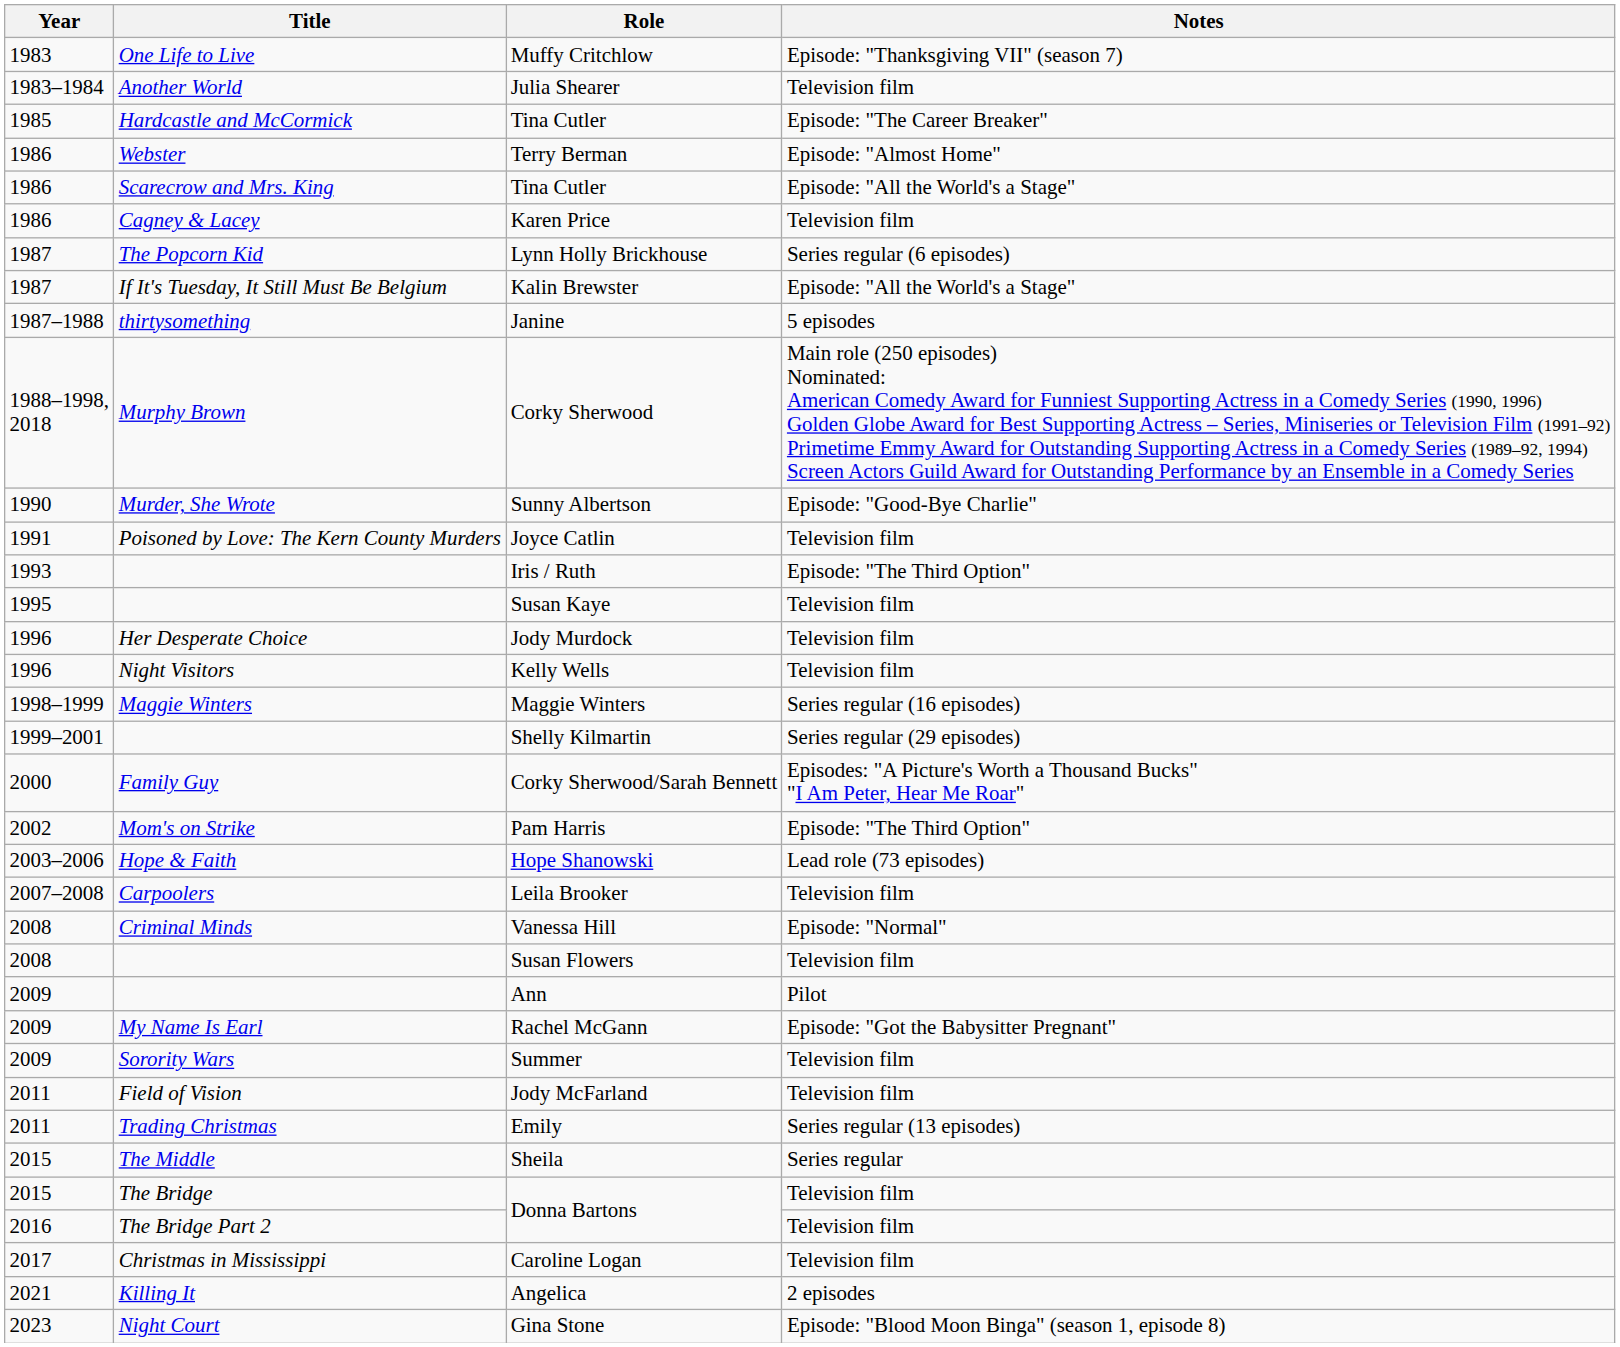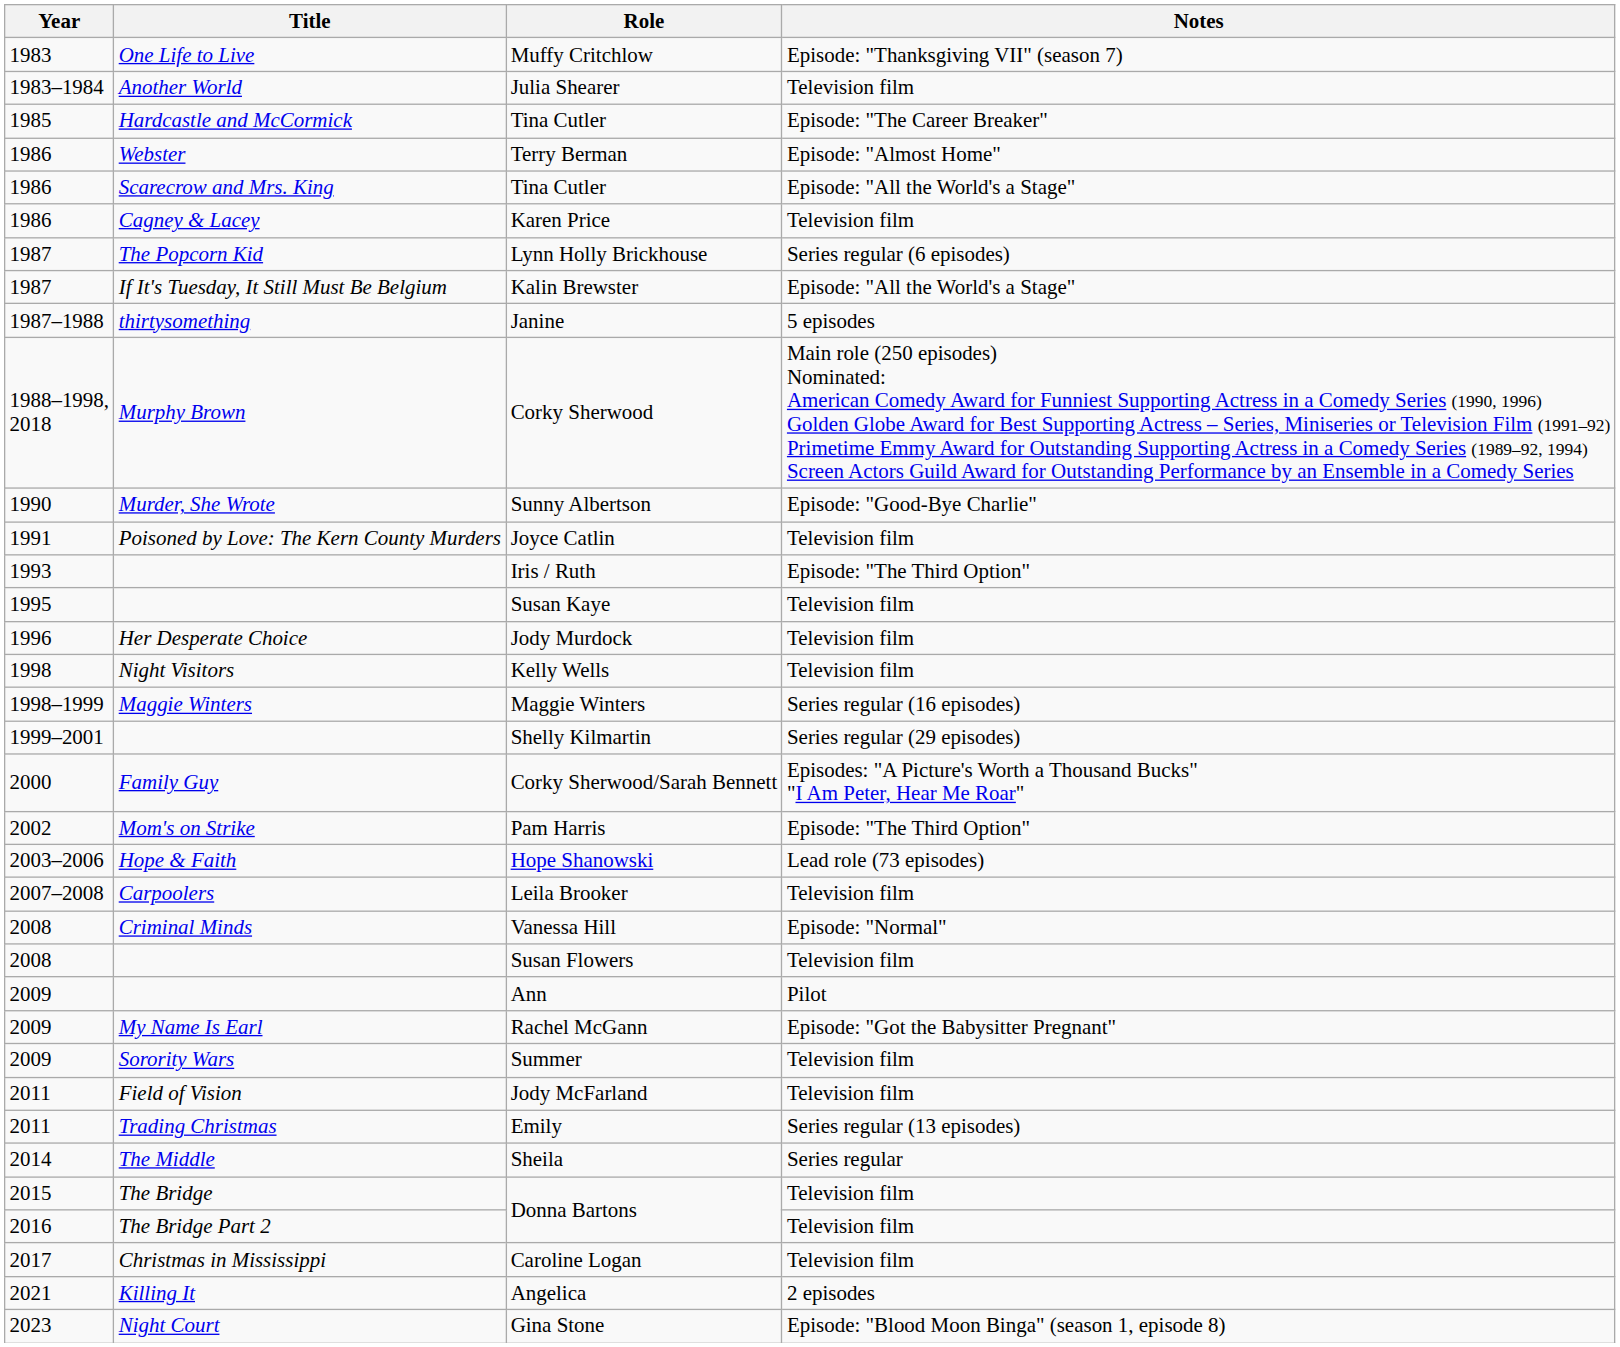 <table class="wikitable sortable">
 <tr>
 <th>Year</th>
 <th>Title</th>
 <th>Role</th>
 <th class="unsortable">Notes</th>
 </tr>
 <tr>
 <td>1983</td>
 <td><em><a href='#'>One Life to Live</a></em></td>
 <td>Muffy Critchlow</td>
 <td>Episode: "Thanksgiving VII" (season 7)</td>
 </tr>
 <tr>
 <td>1983–1984</td>
 <td><em><a href='#'>Another World</a></em></td>
 <td>Julia Shearer</td>
 <td>Television film</td>
 </tr>
 <tr>
 <td>1985</td>
 <td><em><a href='#'>Hardcastle and McCormick</a></em></td>
 <td>Tina Cutler</td>
 <td>Episode: "The Career Breaker"</td>
 </tr>
 <tr>
 <td>1986</td>
 <td><em><a href='#'>Webster</a></em></td>
 <td>Terry Berman</td>
 <td>Episode: "Almost Home"</td>
 </tr>
 <tr>
 <td>1986</td>
 <td><em><a href='#'>Scarecrow and Mrs. King</a></em></td>
 <td>Tina Cutler</td>
 <td>Episode: "All the World's a Stage"</td>
 </tr>
 <tr>
 <td>1986</td>
 <td><em><a href='#'>Cagney & Lacey</a></em></td>
 <td>Karen Price</td>
 <td>Television film</td>
 </tr>
 <tr>
 <td>1987</td>
 <td><em><a href='#'>The Popcorn Kid</a></em></td>
 <td>Lynn Holly Brickhouse</td>
 <td>Series regular (6 episodes)</td>
 </tr>
 <tr>
 <td>1987</td>
 <td><em>If It's Tuesday, It Still Must Be Belgium</em></td>
 <td>Kalin Brewster</td>
 <td>Episode: "All the World's a Stage"</td>
 </tr>
 <tr>
 <td>1987–1988</td>
 <td><em><a href='#'>thirtysomething</a></em></td>
 <td>Janine</td>
 <td>5 episodes</td>
 </tr>
 <tr>
 <td>1988–1998,<br>2018</td>
 <td><em><a href='#'>Murphy Brown</a></em></td>
 <td>Corky Sherwood</td>
 <td>Main role (250 episodes)<br>Nominated: <br>  <a href='#'>American Comedy Award for Funniest Supporting Actress in a Comedy Series</a> <small>(1990, 1996)</small><br><a href='#'>Golden Globe Award for Best Supporting Actress – Series, Miniseries or Television Film</a> <small>(1991–92)</small><br><a href='#'>Primetime Emmy Award for Outstanding Supporting Actress in a Comedy Series</a> <small>(1989–92, 1994)</small><br><a href='#'>Screen Actors Guild Award for Outstanding Performance by an Ensemble in a Comedy Series</a></td>
 </tr>
 <tr>
 <td>1990</td>
 <td><em><a href='#'>Murder, She Wrote</a></em></td>
 <td>Sunny Albertson</td>
 <td>Episode: "Good-Bye Charlie"</td>
 </tr>
 <tr>
 <td>1991</td>
 <td><em>Poisoned by Love: The Kern County Murders</em></td>
 <td>Joyce Catlin</td>
 <td>Television film</td>
 </tr>
 <tr>
 <td>1993</td>
 <td><em></em></td>
 <td>Iris / Ruth</td>
 <td>Episode: "The Third Option"</td>
 </tr>
 <tr>
 <td>1995</td>
 <td><em></em></td>
 <td>Susan Kaye</td>
 <td>Television film</td>
 </tr>
 <tr>
 <td>1996</td>
 <td><em>Her Desperate Choice</em></td>
 <td>Jody Murdock</td>
 <td>Television film</td>
 </tr>
 <tr>
-<td>1996</td>
+<td>1998</td>
 <td><em>Night Visitors</em></td>
 <td>Kelly Wells</td>
 <td>Television film</td>
 </tr>
 <tr>
 <td>1998–1999</td>
 <td><em><a href='#'>Maggie Winters</a></em></td>
 <td>Maggie Winters</td>
 <td>Series regular (16 episodes)</td>
 </tr>
 <tr>
 <td>1999–2001</td>
 <td><em></em></td>
 <td>Shelly Kilmartin</td>
 <td>Series regular (29 episodes)</td>
 </tr>
 <tr>
 <td>2000</td>
 <td><em><a href='#'>Family Guy</a></em></td>
 <td>Corky Sherwood/Sarah Bennett</td>
 <td>Episodes: "A Picture's Worth a Thousand Bucks"<br>"<a href='#'>I Am Peter, Hear Me Roar</a>"</td>
 </tr>
 <tr>
 <td>2002</td>
 <td><em><a href='#'>Mom's on Strike</a></em></td>
 <td>Pam Harris</td>
 <td>Episode: "The Third Option"</td>
 </tr>
 <tr>
 <td>2003–2006</td>
 <td><em><a href='#'>Hope & Faith</a></em></td>
 <td><a href='#'>Hope Shanowski</a></td>
 <td>Lead role (73 episodes)</td>
 </tr>
 <tr>
 <td>2007–2008</td>
 <td><em><a href='#'>Carpoolers</a></em></td>
 <td>Leila Brooker</td>
 <td>Television film</td>
 </tr>
 <tr>
 <td>2008</td>
 <td><em><a href='#'>Criminal Minds</a></em></td>
 <td>Vanessa Hill</td>
 <td>Episode: "Normal"</td>
 </tr>
 <tr>
 <td>2008</td>
 <td><em></em></td>
 <td>Susan Flowers</td>
 <td>Television film</td>
 </tr>
 <tr>
 <td>2009</td>
 <td><em></em></td>
 <td>Ann</td>
 <td>Pilot</td>
 </tr>
 <tr>
 <td>2009</td>
 <td><em><a href='#'>My Name Is Earl</a></em></td>
 <td>Rachel McGann</td>
 <td>Episode: "Got the Babysitter Pregnant"</td>
 </tr>
 <tr>
 <td>2009</td>
 <td><em><a href='#'>Sorority Wars</a></em></td>
 <td>Summer</td>
 <td>Television film</td>
 </tr>
 <tr>
 <td>2011</td>
 <td><em>Field of Vision</em></td>
 <td>Jody McFarland</td>
 <td>Television film</td>
 </tr>
 <tr>
 <td>2011</td>
 <td><em><a href='#'>Trading Christmas</a></em></td>
 <td>Emily</td>
 <td>Series regular (13 episodes)</td>
 </tr>
 <tr>
-<td>2015</td>
+<td>2014</td>
 <td><em><a href='#'>The Middle</a></em></td>
 <td>Sheila</td>
 <td>Series regular</td>
 </tr>
 <tr>
 <td>2015</td>
 <td><em>The Bridge</em></td>
 <td rowspan="2">Donna Bartons</td>
 <td>Television film</td>
 </tr>
 <tr>
 <td>2016</td>
 <td><em>The Bridge Part 2</em></td>
 <td>Television film</td>
 </tr>
 <tr>
 <td>2017</td>
 <td><em>Christmas in Mississippi</em></td>
 <td>Caroline Logan</td>
 <td>Television film</td>
 </tr>
 <tr>
 <td>2021</td>
 <td><em><a href='#'>Killing It</a></em></td>
 <td>Angelica</td>
 <td>2 episodes</td>
 </tr>
 <tr>
 <td>2023</td>
 <td><em><a href='#'>Night Court</a></em></td>
 <td>Gina Stone</td>
 <td>Episode: "Blood Moon Binga" (season 1, episode 8)</td>
 </tr>
 <tr>
 </tr>
 </table>
